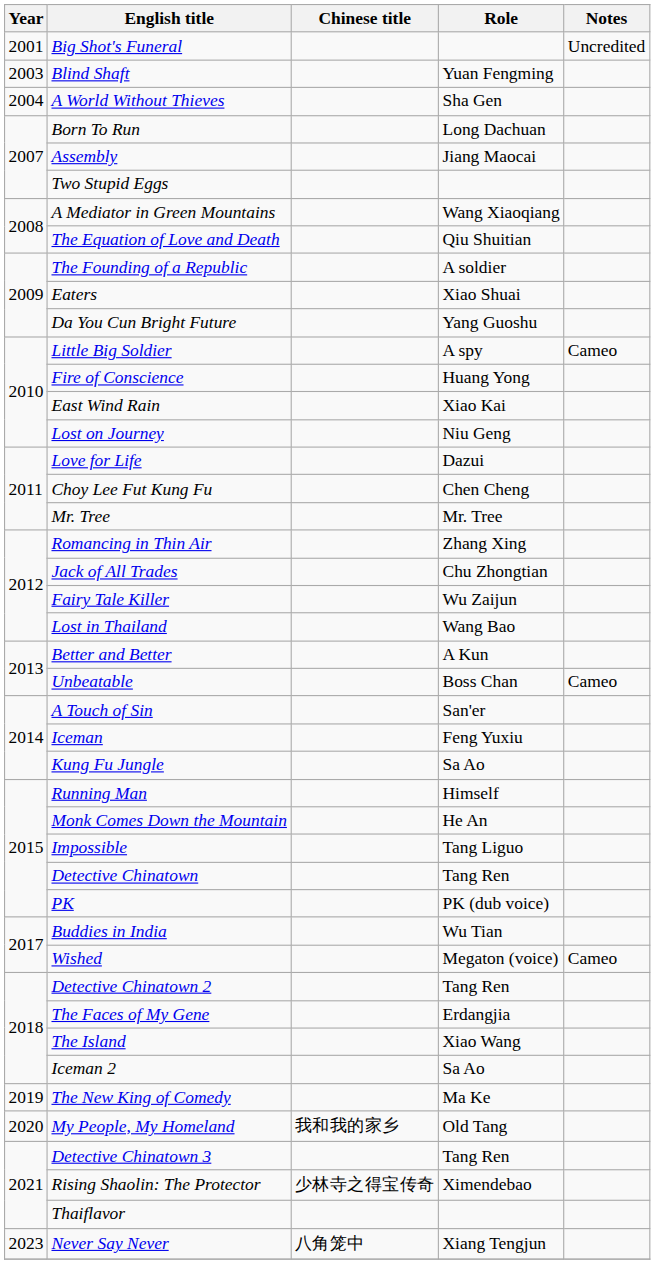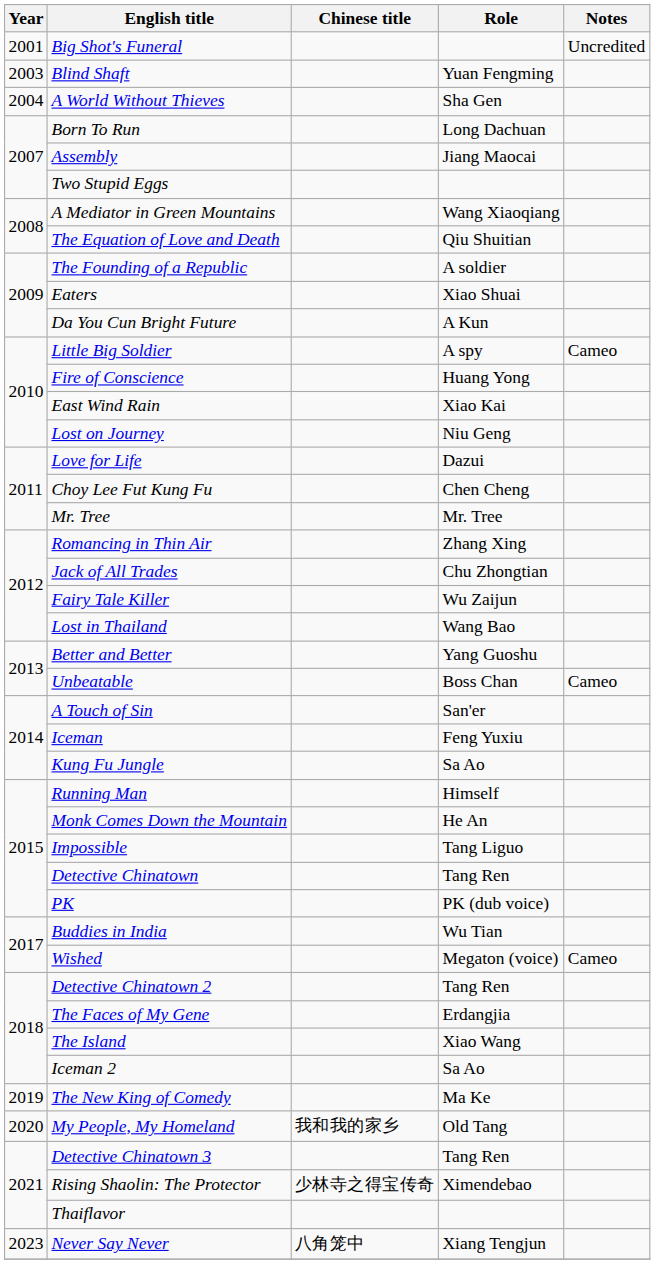 <table class="wikitable">
 <tr>
 <th>Year</th>
 <th>English title</th>
 <th>Chinese title</th>
 <th>Role</th>
 <th>Notes</th>
 </tr>
 <tr>
 <td>2001</td>
 <td><em><a href='#'>Big Shot's Funeral</a></em></td>
 <td></td>
 <td></td>
 <td>Uncredited</td>
 </tr>
 <tr>
 <td>2003</td>
 <td><em><a href='#'>Blind Shaft</a></em></td>
 <td></td>
 <td>Yuan Fengming</td>
 <td></td>
 </tr>
 <tr>
 <td>2004</td>
 <td><em><a href='#'>A World Without Thieves</a></em></td>
 <td></td>
 <td>Sha Gen</td>
 <td></td>
 </tr>
 <tr>
 <td rowspan="3">2007</td>
 <td><em>Born To Run</em></td>
 <td></td>
 <td>Long Dachuan</td>
 <td></td>
 </tr>
 <tr>
 <td><em><a href='#'>Assembly</a></em></td>
 <td></td>
 <td>Jiang Maocai</td>
 <td></td>
 </tr>
 <tr>
 <td><em>Two Stupid Eggs</em></td>
 <td></td>
 <td></td>
 <td></td>
 </tr>
 <tr>
 <td rowspan="2">2008</td>
 <td><em>A Mediator in Green Mountains</em></td>
 <td></td>
 <td>Wang Xiaoqiang</td>
 <td></td>
 </tr>
 <tr>
 <td><em><a href='#'>The Equation of Love and Death</a></em></td>
 <td></td>
 <td>Qiu Shuitian</td>
 <td></td>
 </tr>
 <tr>
 <td rowspan="3">2009</td>
 <td><em><a href='#'>The Founding of a Republic</a></em></td>
 <td></td>
 <td>A soldier</td>
 <td></td>
 </tr>
 <tr>
 <td><em>Eaters</em></td>
 <td></td>
 <td>Xiao Shuai</td>
 <td></td>
 </tr>
 <tr>
 <td><em>Da You Cun Bright Future</em></td>
 <td></td>
-<td>Yang Guoshu</td>
+<td>A Kun</td>
 <td></td>
 </tr>
 <tr>
 <td rowspan="4">2010</td>
 <td><em><a href='#'>Little Big Soldier</a></em></td>
 <td></td>
 <td>A spy</td>
 <td>Cameo</td>
 </tr>
 <tr>
 <td><em><a href='#'>Fire of Conscience</a></em></td>
 <td></td>
 <td>Huang Yong</td>
 <td></td>
 </tr>
 <tr>
 <td><em>East Wind Rain</em></td>
 <td></td>
 <td>Xiao Kai</td>
 <td></td>
 </tr>
 <tr>
 <td><em><a href='#'>Lost on Journey</a></em></td>
 <td></td>
 <td>Niu Geng</td>
 <td></td>
 </tr>
 <tr>
 <td rowspan="3">2011</td>
 <td><em><a href='#'>Love for Life</a></em></td>
 <td></td>
 <td>Dazui</td>
 <td></td>
 </tr>
 <tr>
 <td><em>Choy Lee Fut Kung Fu</em></td>
 <td></td>
 <td>Chen Cheng</td>
 <td></td>
 </tr>
 <tr>
 <td><em>Mr. Tree</em></td>
 <td></td>
 <td>Mr. Tree</td>
 <td></td>
 </tr>
 <tr>
 <td rowspan="4">2012</td>
 <td><em><a href='#'>Romancing in Thin Air</a></em></td>
 <td></td>
 <td>Zhang Xing</td>
 <td></td>
 </tr>
 <tr>
 <td><em><a href='#'>Jack of All Trades</a></em></td>
 <td></td>
 <td>Chu Zhongtian</td>
 <td></td>
 </tr>
 <tr>
 <td><em><a href='#'>Fairy Tale Killer</a></em></td>
 <td></td>
 <td>Wu Zaijun</td>
 <td></td>
 </tr>
 <tr>
 <td><em><a href='#'>Lost in Thailand</a></em></td>
 <td></td>
 <td>Wang Bao</td>
 <td></td>
 </tr>
 <tr>
 <td rowspan="2">2013</td>
 <td><em><a href='#'>Better and Better</a></em></td>
 <td></td>
-<td>A Kun</td>
+<td>Yang Guoshu</td>
 <td></td>
 </tr>
 <tr>
 <td><em><a href='#'>Unbeatable</a></em></td>
 <td></td>
 <td>Boss Chan</td>
 <td>Cameo</td>
 </tr>
 <tr>
 <td rowspan="3">2014</td>
 <td><em><a href='#'>A Touch of Sin</a></em></td>
 <td></td>
 <td>San'er</td>
 <td></td>
 </tr>
 <tr>
 <td><em><a href='#'>Iceman</a></em></td>
 <td></td>
 <td>Feng Yuxiu</td>
 <td></td>
 </tr>
 <tr>
 <td><em><a href='#'>Kung Fu Jungle</a></em></td>
 <td></td>
 <td>Sa Ao</td>
 <td></td>
 </tr>
 <tr>
 <td rowspan="5">2015</td>
 <td><em><a href='#'>Running Man</a></em></td>
 <td></td>
 <td>Himself</td>
 <td></td>
 </tr>
 <tr>
 <td><em><a href='#'>Monk Comes Down the Mountain</a></em></td>
 <td></td>
 <td>He An</td>
 <td></td>
 </tr>
 <tr>
 <td><em><a href='#'>Impossible</a></em></td>
 <td></td>
 <td>Tang Liguo</td>
 <td></td>
 </tr>
 <tr>
 <td><em><a href='#'>Detective Chinatown</a></em></td>
 <td></td>
 <td>Tang Ren</td>
 <td></td>
 </tr>
 <tr>
 <td><a href='#'><em>PK</em></a></td>
 <td></td>
 <td>PK (dub voice)</td>
 <td></td>
 </tr>
 <tr>
 <td rowspan="2">2017</td>
 <td><em><a href='#'>Buddies in India</a></em></td>
 <td></td>
 <td>Wu Tian</td>
 <td></td>
 </tr>
 <tr>
 <td><em><a href='#'>Wished</a></em></td>
 <td></td>
 <td>Megaton (voice)</td>
 <td>Cameo</td>
 </tr>
 <tr>
 <td rowspan="4">2018</td>
 <td><em><a href='#'>Detective Chinatown 2</a></em></td>
 <td></td>
 <td>Tang Ren</td>
 <td></td>
 </tr>
 <tr>
 <td><em><a href='#'>The Faces of My Gene</a></em></td>
 <td></td>
 <td>Erdangjia</td>
 <td></td>
 </tr>
 <tr>
 <td><em><a href='#'>The Island</a></em></td>
 <td></td>
 <td>Xiao Wang</td>
 <td></td>
 </tr>
 <tr>
 <td><em>Iceman 2</em></td>
 <td></td>
 <td>Sa Ao</td>
 <td></td>
 </tr>
 <tr>
 <td>2019</td>
 <td><em><a href='#'>The New King of Comedy</a></em></td>
 <td></td>
 <td>Ma Ke</td>
 <td></td>
 </tr>
 <tr>
 <td>2020</td>
 <td><em><a href='#'>My People, My Homeland</a></em></td>
 <td>我和我的家乡</td>
 <td>Old Tang</td>
 <td></td>
 </tr>
 <tr>
 <td rowspan="3">2021</td>
 <td><em><a href='#'>Detective Chinatown 3</a></em></td>
 <td></td>
 <td>Tang Ren</td>
 <td></td>
 </tr>
 <tr>
 <td><em>Rising Shaolin: The Protector</em></td>
 <td>少林寺之得宝传奇</td>
 <td>Ximendebao</td>
 <td></td>
 </tr>
 <tr>
 <td><em>Thaiflavor</em></td>
 <td></td>
 <td></td>
 <td></td>
 </tr>
 <tr>
 <td>2023</td>
 <td><em><a href='#'>Never Say Never</a></em></td>
 <td>八角笼中</td>
 <td>Xiang Tengjun</td>
 <td></td>
 </tr>
 <tr>
 </tr>
 </table>
